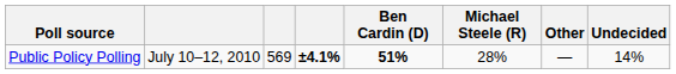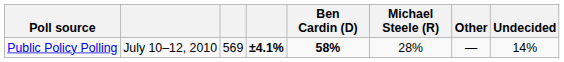 <table class="wikitable" style="text-align:center">
 <tr valign= bottom>
 <th>Poll source</th>
 <th></th>
 <th></th>
 <th></th>
 <th style="width:100px;">Ben<br>Cardin (D)</th>
 <th style="width:100px;">Michael<br>Steele (R)</th>
 <th>Other</th>
 <th>Undecided</th>
 </tr>
 <tr>
 <td align=left><a href='#'>Public Policy Polling</a></td>
 <td>July 10–12, 2010</td>
 <td>569</td>
 <td><strong>±4.1%</strong></td>
-<td><strong>51%</strong></td>
+<td><strong>58%</strong></td>
 <td>28%</td>
 <td>—</td>
 <td>14%</td>
 </tr>
 </table>
